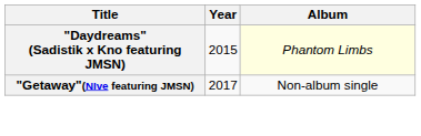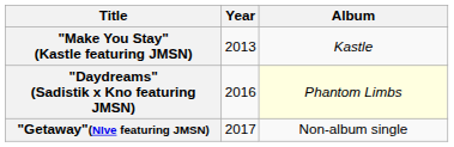 <table class="wikitable plainrowheaders" style="text-align:center;" border="1">
 <tr>
 <th scope="col" style="width:15em;">Title</th>
 <th scope="col">Year</th>
 <th scope="col" style="width:13em;">Album</th>
 </tr>
 <tr>
+<th scope="row">"Make You Stay"<br><span>(Kastle featuring JMSN)</span></th>
+<td>2013</td>
+<td><em>Kastle</em></td>
+</tr>
+<tr>
 <th scope="row">"Daydreams"<br><span>(Sadistik x Kno featuring JMSN)</span></th>
-<td>2015</td>
+<td>2016</td>
 <td style="background: lightyellow;"><em>Phantom Limbs</em></td>
 </tr>
 <tr>
 <th scope="row">"Getaway"<small>(<a href='#'>NIve</a> featuring JMSN)</small></th>
 <td>2017</td>
 <td>Non-album single</td>
 </tr>
 </table>
